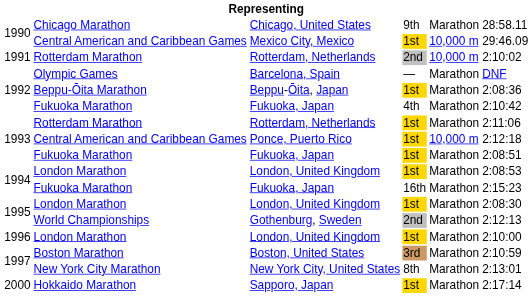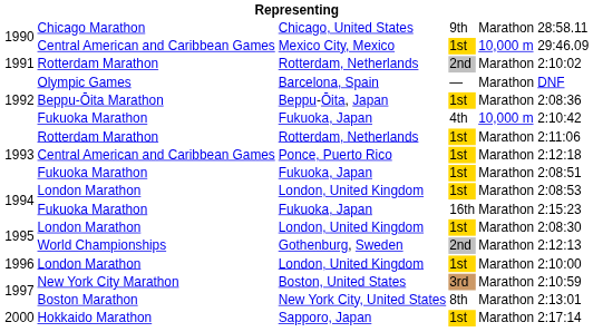 <table>
 <tr>
 <th colspan="6">Representing </th>
 </tr>
 <tr>
 <td rowspan=2>1990</td>
 <td><a href='#'>Chicago Marathon</a></td>
 <td><a href='#'>Chicago, United States</a></td>
 <td>9th</td>
 <td>Marathon</td>
 <td>28:58.11</td>
 </tr>
 <tr>
 <td><a href='#'>Central American and Caribbean Games</a></td>
 <td><a href='#'>Mexico City, Mexico</a></td>
 <td bgcolor=gold>1st</td>
 <td><a href='#'>10,000 m</a></td>
 <td>29:46.09</td>
 </tr>
 <tr>
 <td>1991</td>
 <td><a href='#'>Rotterdam Marathon</a></td>
 <td><a href='#'>Rotterdam, Netherlands</a></td>
 <td bgcolor="silver">2nd</td>
-<td><a href='#'>10,000 m</a></td>
+<td>Marathon</td>
 <td>2:10:02</td>
 </tr>
 <tr>
 <td rowspan=3>1992</td>
 <td><a href='#'>Olympic Games</a></td>
 <td><a href='#'>Barcelona, Spain</a></td>
 <td>—</td>
 <td>Marathon</td>
 <td><a href='#'>DNF</a></td>
 </tr>
 <tr>
 <td><a href='#'>Beppu-Ōita Marathon</a></td>
 <td><a href='#'>Beppu</a>-<a href='#'>Ōita</a>, <a href='#'>Japan</a></td>
 <td bgcolor="gold">1st</td>
 <td>Marathon</td>
 <td>2:08:36</td>
 </tr>
 <tr>
 <td><a href='#'>Fukuoka Marathon</a></td>
 <td><a href='#'>Fukuoka, Japan</a></td>
 <td>4th</td>
-<td>Marathon</td>
+<td><a href='#'>10,000 m</a></td>
 <td>2:10:42</td>
 </tr>
 <tr>
 <td rowspan=3>1993</td>
 <td><a href='#'>Rotterdam Marathon</a></td>
 <td><a href='#'>Rotterdam, Netherlands</a></td>
 <td bgcolor="gold">1st</td>
 <td>Marathon</td>
 <td>2:11:06</td>
 </tr>
 <tr>
 <td><a href='#'>Central American and Caribbean Games</a></td>
 <td><a href='#'>Ponce, Puerto Rico</a></td>
 <td bgcolor="gold">1st</td>
-<td><a href='#'>10,000 m</a></td>
+<td>Marathon</td>
 <td>2:12:18</td>
 </tr>
 <tr>
 <td><a href='#'>Fukuoka Marathon</a></td>
 <td><a href='#'>Fukuoka, Japan</a></td>
 <td bgcolor="gold">1st</td>
 <td>Marathon</td>
 <td>2:08:51</td>
 </tr>
 <tr>
 <td rowspan=2>1994</td>
 <td><a href='#'>London Marathon</a></td>
 <td><a href='#'>London, United Kingdom</a></td>
 <td bgcolor="gold">1st</td>
 <td>Marathon</td>
 <td>2:08:53</td>
 </tr>
 <tr>
 <td><a href='#'>Fukuoka Marathon</a></td>
 <td><a href='#'>Fukuoka, Japan</a></td>
 <td>16th</td>
 <td>Marathon</td>
 <td>2:15:23</td>
 </tr>
 <tr>
 <td rowspan=2>1995</td>
 <td><a href='#'>London Marathon</a></td>
 <td><a href='#'>London, United Kingdom</a></td>
 <td bgcolor="gold">1st</td>
 <td>Marathon</td>
 <td>2:08:30</td>
 </tr>
 <tr>
 <td><a href='#'>World Championships</a></td>
 <td><a href='#'>Gothenburg</a>, <a href='#'>Sweden</a></td>
 <td bgcolor="silver">2nd</td>
 <td>Marathon</td>
 <td>2:12:13</td>
 </tr>
 <tr>
 <td>1996</td>
 <td><a href='#'>London Marathon</a></td>
 <td><a href='#'>London, United Kingdom</a></td>
 <td bgcolor="gold">1st</td>
 <td>Marathon</td>
 <td>2:10:00</td>
 </tr>
 <tr>
 <td rowspan=2>1997</td>
-<td><a href='#'>Boston Marathon</a></td>
+<td><a href='#'>New York City Marathon</a></td>
 <td><a href='#'>Boston, United States</a></td>
 <td bgcolor="cc9966">3rd</td>
 <td>Marathon</td>
 <td>2:10:59</td>
 </tr>
 <tr>
-<td><a href='#'>New York City Marathon</a></td>
+<td><a href='#'>Boston Marathon</a></td>
 <td><a href='#'>New York City, United States</a></td>
 <td>8th</td>
 <td>Marathon</td>
 <td>2:13:01</td>
 </tr>
 <tr>
 <td>2000</td>
 <td><a href='#'>Hokkaido Marathon</a></td>
 <td><a href='#'>Sapporo, Japan</a></td>
 <td bgcolor="gold">1st</td>
 <td>Marathon</td>
 <td>2:17:14</td>
 </tr>
 </table>
